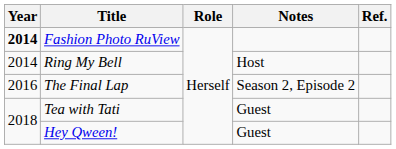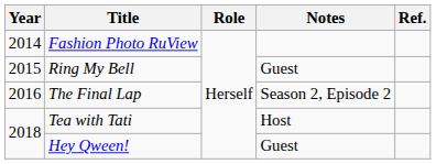 <table class="wikitable">
 <tr>
 <th>Year</th>
 <th>Title</th>
 <th>Role</th>
 <th>Notes</th>
 <th>Ref.</th>
 </tr>
 <tr>
-<td><strong>2014</strong></td>
+<td>2014</td>
 <td><em><a href='#'>Fashion Photo RuView</a></em></td>
 <td rowspan="5">Herself</td>
 <td></td>
 <td></td>
 </tr>
 <tr>
-<td>2014</td>
+<td>2015</td>
 <td><em>Ring My Bell</em></td>
-<td>Host</td>
+<td>Guest</td>
 <td></td>
 </tr>
 <tr>
 <td>2016</td>
 <td><em>The Final Lap</em></td>
 <td>Season 2, Episode 2</td>
 <td></td>
 </tr>
 <tr>
 <td rowspan="2">2018</td>
 <td><em>Tea with Tati</em></td>
-<td>Guest</td>
+<td>Host</td>
 <td></td>
 </tr>
 <tr>
 <td><em><a href='#'>Hey Qween!</a></em></td>
 <td>Guest</td>
 <td></td>
 </tr>
 </table>
